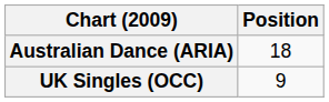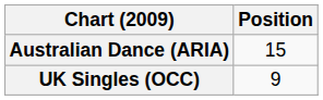 <table class="wikitable plainrowheaders" style="text-align:center">
 <tr>
 <th scope="col">Chart (2009)</th>
 <th scope="col">Position</th>
 </tr>
 <tr>
 <th scope="row">Australian Dance (ARIA)</th>
-<td>18</td>
+<td>15</td>
 </tr>
 <tr>
 <th scope="row">UK Singles (OCC)</th>
 <td>9</td>
 </tr>
 </table>
